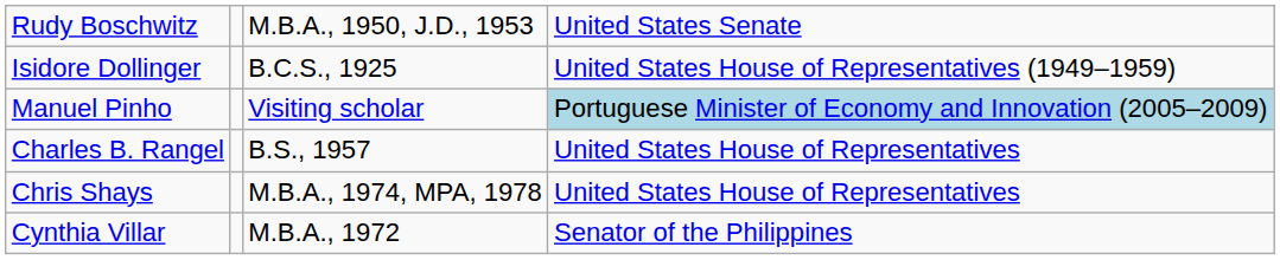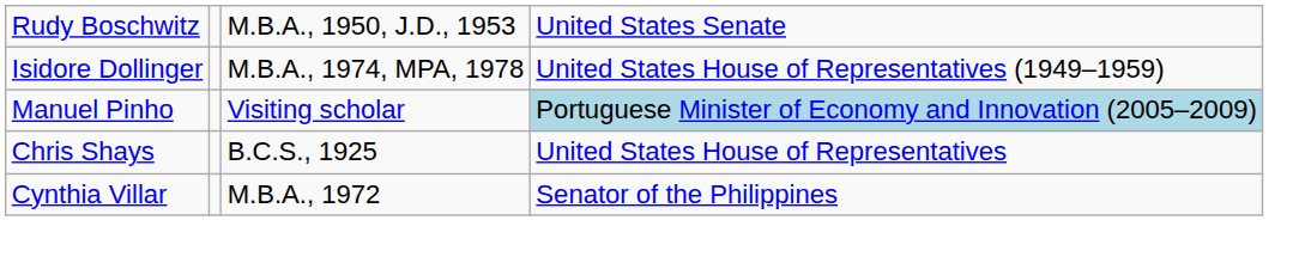 <table class="wikitable">
 <tr>
 <td><a href='#'>Rudy Boschwitz</a></td>
 <td></td>
 <td>M.B.A., 1950, J.D., 1953</td>
 <td><a href='#'>United States Senate</a></td>
 </tr>
 <tr>
 <td><a href='#'>Isidore Dollinger</a></td>
 <td></td>
-<td>B.C.S., 1925</td>
+<td>M.B.A., 1974, MPA, 1978</td>
 <td><a href='#'>United States House of Representatives</a> (1949–1959)</td>
 </tr>
 <tr>
 <td><a href='#'>Manuel Pinho</a></td>
 <td></td>
 <td><a href='#'>Visiting scholar</a></td>
 <td style="background: lightblue;">Portuguese <a href='#'>Minister of Economy and Innovation</a> (2005–2009)</td>
 </tr>
 <tr>
-<td><a href='#'>Charles B. Rangel</a></td>
-<td></td>
-<td>B.S., 1957</td>
-<td><a href='#'>United States House of Representatives</a></td>
-</tr>
-<tr>
 <td><a href='#'>Chris Shays</a></td>
 <td></td>
-<td>M.B.A., 1974, MPA, 1978</td>
+<td>B.C.S., 1925</td>
 <td><a href='#'>United States House of Representatives</a></td>
 </tr>
 <tr>
 <td><a href='#'>Cynthia Villar</a></td>
 <td></td>
 <td>M.B.A., 1972</td>
 <td><a href='#'>Senator of the Philippines</a></td>
 </tr>
 </table>
